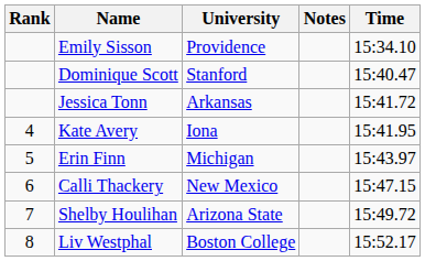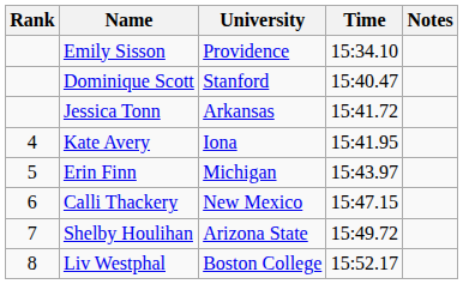 <table class="wikitable sortable" style="text-align:center">
 <tr>
 <th>Rank</th>
 <th>Name</th>
 <th>University</th>
+<th>Time</th>
 <th>Notes</th>
-<th>Time</th>
 </tr>
 <tr>
 <td></td>
 <td align=left><a href='#'>Emily Sisson</a></td>
 <td align=left><a href='#'>Providence</a></td>
+<td>15:34.10</td>
 <td></td>
-<td>15:34.10</td>
 </tr>
 <tr>
 <td></td>
 <td align=left><a href='#'>Dominique Scott</a></td>
 <td align=left><a href='#'>Stanford</a></td>
+<td>15:40.47</td>
 <td></td>
-<td>15:40.47</td>
 </tr>
 <tr>
 <td></td>
 <td align=left><a href='#'>Jessica Tonn</a></td>
 <td align=left><a href='#'>Arkansas</a></td>
+<td>15:41.72</td>
 <td></td>
-<td>15:41.72</td>
 </tr>
 <tr>
 <td>4</td>
 <td align=left><a href='#'>Kate Avery</a> </td>
 <td align=left><a href='#'>Iona</a></td>
+<td>15:41.95</td>
 <td></td>
-<td>15:41.95</td>
 </tr>
 <tr>
 <td>5</td>
 <td align=left><a href='#'>Erin Finn</a></td>
 <td align=left><a href='#'>Michigan</a></td>
+<td>15:43.97</td>
 <td></td>
-<td>15:43.97</td>
 </tr>
 <tr>
 <td>6</td>
 <td align=left><a href='#'>Calli Thackery</a></td>
 <td align=left><a href='#'>New Mexico</a></td>
+<td>15:47.15</td>
 <td></td>
-<td>15:47.15</td>
 </tr>
 <tr>
 <td>7</td>
 <td align=left><a href='#'>Shelby Houlihan</a></td>
 <td align=left><a href='#'>Arizona State</a></td>
+<td>15:49.72</td>
 <td></td>
-<td>15:49.72</td>
 </tr>
 <tr>
 <td>8</td>
 <td align=left><a href='#'>Liv Westphal</a></td>
 <td align=left><a href='#'>Boston College</a></td>
+<td>15:52.17</td>
 <td></td>
-<td>15:52.17</td>
 </tr>
 </table>
